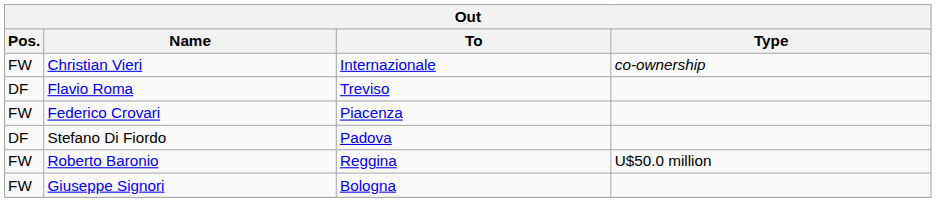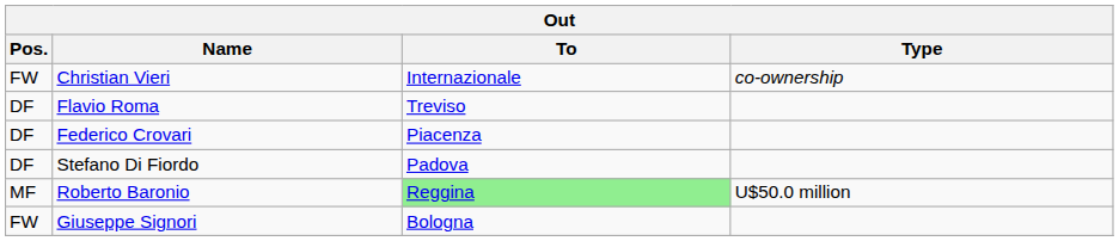 <table class="wikitable" style="font-size:90%;width:99%;">
 <tr>
 <th colspan="4">Out</th>
 </tr>
 <tr>
 <th width=3%>Pos.</th>
 <th width=32%>Name</th>
 <th width=30%>To</th>
 <th width=35%>Type</th>
 </tr>
 <tr>
 <td>FW</td>
 <td><a href='#'>Christian Vieri</a></td>
 <td><a href='#'>Internazionale</a></td>
 <td><em>co-ownership</em></td>
 </tr>
 <tr>
 <td>DF</td>
 <td><a href='#'>Flavio Roma</a></td>
 <td><a href='#'>Treviso</a></td>
 <td></td>
 </tr>
 <tr>
-<td>FW</td>
+<td>DF</td>
 <td><a href='#'>Federico Crovari</a></td>
 <td><a href='#'>Piacenza</a></td>
 <td></td>
 </tr>
 <tr>
 <td>DF</td>
 <td>Stefano Di Fiordo</td>
 <td><a href='#'>Padova</a></td>
 <td></td>
 </tr>
 <tr>
-<td>FW</td>
+<td>MF</td>
 <td><a href='#'>Roberto Baronio</a></td>
-<td><a href='#'>Reggina</a></td>
+<td style="background: lightgreen;"><a href='#'>Reggina</a></td>
 <td>U$50.0 million</td>
 </tr>
 <tr>
 <td>FW</td>
 <td><a href='#'>Giuseppe Signori</a></td>
 <td><a href='#'>Bologna</a></td>
 <td></td>
 </tr>
 <tr>
 </tr>
 </table>
